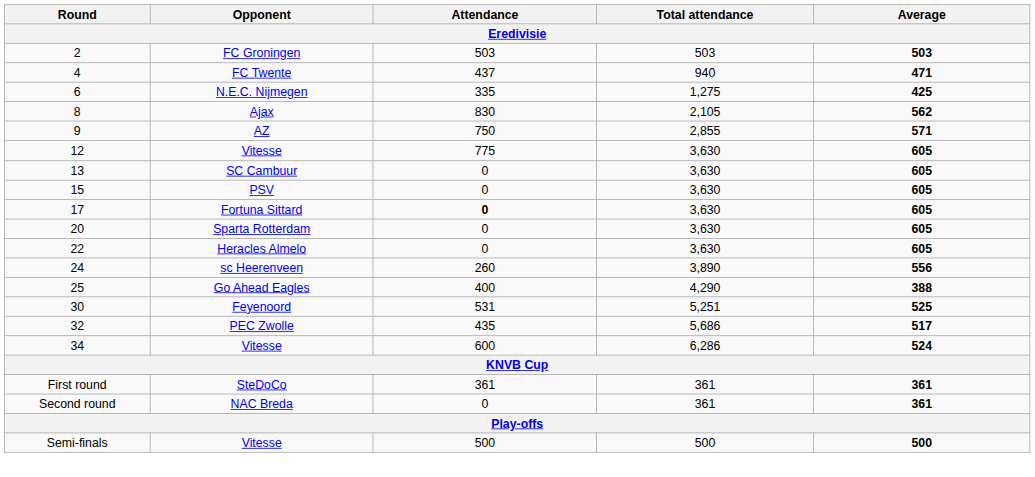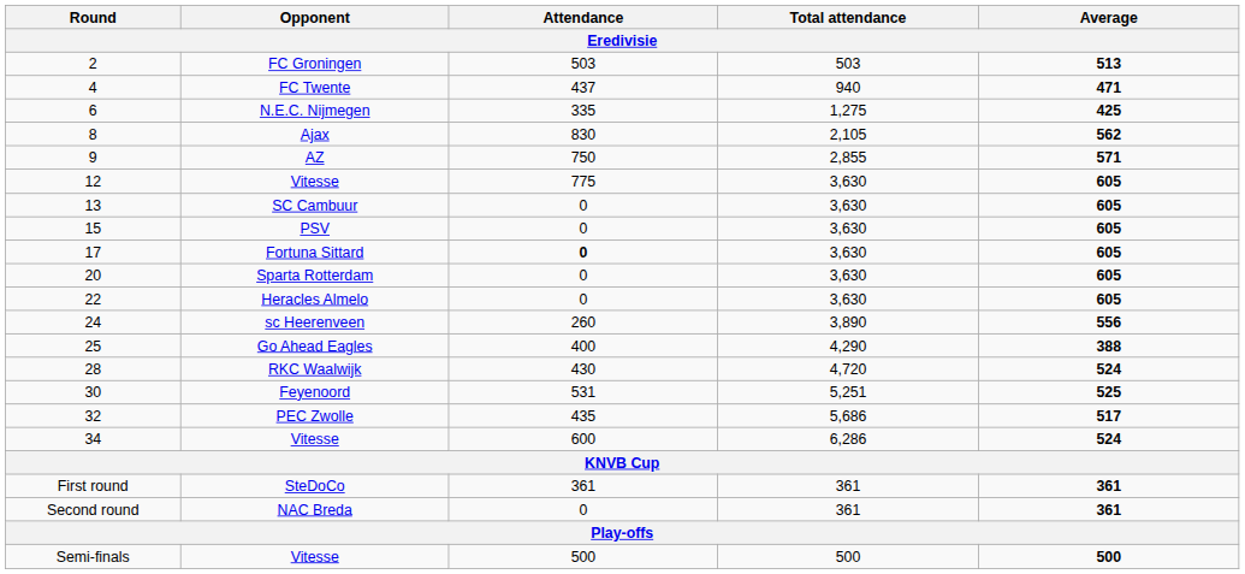 <table class="wikitable" style="text-align: center; font-size: 95%; width: 80%;">
 <tr>
 <th style="width: 10px;">Round</th>
 <th style="width: 80px;">Opponent</th>
 <th style="width: 80px;">Attendance</th>
 <th style="width: 80px;">Total attendance</th>
 <th style="width: 80px;">Average</th>
 </tr>
 <tr>
 <th colspan="5" align="center"><a href='#'><strong>Eredivisie</strong></a></th>
 </tr>
 <tr>
 <td align="center">2</td>
 <td align="center"><a href='#'>FC Groningen</a></td>
 <td align="center">503</td>
 <td align="center">503</td>
-<td align="center"><strong>503</strong></td>
+<td align="center"><strong>513</strong></td>
 </tr>
 <tr>
 <td align="center">4</td>
 <td align="center"><a href='#'>FC Twente</a></td>
 <td align="center">437</td>
 <td align="center">940</td>
 <td align="center"><strong>471</strong></td>
 </tr>
 <tr>
 <td align="center">6</td>
 <td align="center"><a href='#'>N.E.C. Nijmegen</a></td>
 <td align="center">335</td>
 <td align="center">1,275</td>
 <td align="center"><strong>425</strong></td>
 </tr>
 <tr>
 <td align="center">8</td>
 <td align="center"><a href='#'>Ajax</a></td>
 <td align="center">830</td>
 <td align="center">2,105</td>
 <td align="center"><strong>562</strong></td>
 </tr>
 <tr>
 <td align="center">9</td>
 <td align="center"><a href='#'>AZ</a></td>
 <td align="center">750</td>
 <td align="center">2,855</td>
 <td align="center"><strong>571</strong></td>
 </tr>
 <tr>
 <td align="center">12</td>
 <td align="center"><a href='#'>Vitesse</a></td>
 <td align="center">775</td>
 <td align="center">3,630</td>
 <td align="center"><strong>605</strong></td>
 </tr>
 <tr>
 <td align="center">13</td>
 <td align="center"><a href='#'>SC Cambuur</a></td>
 <td align="center">0</td>
 <td align="center">3,630</td>
 <td align="center"><strong>605</strong></td>
 </tr>
 <tr>
 <td align="center">15</td>
 <td align="center"><a href='#'>PSV</a></td>
 <td align="center">0</td>
 <td align="center">3,630</td>
 <td align="center"><strong>605</strong></td>
 </tr>
 <tr>
 <td align="center">17</td>
 <td align="center"><a href='#'>Fortuna Sittard</a></td>
 <td align="center"><strong>0</strong></td>
 <td align="center">3,630</td>
 <td align="center"><strong>605</strong></td>
 </tr>
 <tr>
 <td align="center">20</td>
 <td align="center"><a href='#'>Sparta Rotterdam</a></td>
 <td align="center">0</td>
 <td align="center">3,630</td>
 <td align="center"><strong>605</strong></td>
 </tr>
 <tr>
 <td align="center">22</td>
 <td align="center"><a href='#'>Heracles Almelo</a></td>
 <td align="center">0</td>
 <td align="center">3,630</td>
 <td align="center"><strong>605</strong></td>
 </tr>
 <tr>
 <td align="center">24</td>
 <td align="center"><a href='#'>sc Heerenveen</a></td>
 <td align="center">260</td>
 <td align="center">3,890</td>
 <td align="center"><strong>556</strong></td>
 </tr>
 <tr>
 <td align="center">25</td>
 <td align="center"><a href='#'>Go Ahead Eagles</a></td>
 <td align="center">400</td>
 <td align="center">4,290</td>
 <td align="center"><strong>388</strong></td>
 </tr>
 <tr>
+<td align="center">28</td>
+<td align="center"><a href='#'>RKC Waalwijk</a></td>
+<td align="center">430</td>
+<td align="center">4,720</td>
+<td align="center"><strong>524</strong></td>
+</tr>
+<tr>
 <td align="center">30</td>
 <td align="center"><a href='#'>Feyenoord</a></td>
 <td align="center">531</td>
 <td align="center">5,251</td>
 <td align="center"><strong>525</strong></td>
 </tr>
 <tr>
 <td align="center">32</td>
 <td align="center"><a href='#'>PEC Zwolle</a></td>
 <td align="center">435</td>
 <td align="center">5,686</td>
 <td align="center"><strong>517</strong></td>
 </tr>
 <tr>
 <td align="center">34</td>
 <td align="center"><a href='#'>Vitesse</a></td>
 <td align="center">600</td>
 <td align="center">6,286</td>
 <td align="center"><strong>524</strong></td>
 </tr>
 <tr>
 <th colspan="5"><a href='#'><strong>KNVB Cup</strong></a></th>
 </tr>
 <tr>
 <td align="center">First round</td>
 <td align="center"><a href='#'>SteDoCo</a></td>
 <td align="center">361</td>
 <td align="center">361</td>
 <td align="center"><strong>361</strong></td>
 </tr>
 <tr>
 <td align="center">Second round</td>
 <td align="center"><a href='#'>NAC Breda</a></td>
 <td align="center">0</td>
 <td align="center">361</td>
 <td align="center"><strong>361</strong></td>
 </tr>
 <tr>
 <th colspan="5"><a href='#'><strong>Play-offs</strong></a></th>
 </tr>
 <tr>
 <td align="center">Semi-finals</td>
 <td align="center"><a href='#'>Vitesse</a></td>
 <td align="center">500</td>
 <td align="center">500</td>
 <td align="center"><strong>500</strong></td>
 </tr>
 </table>
